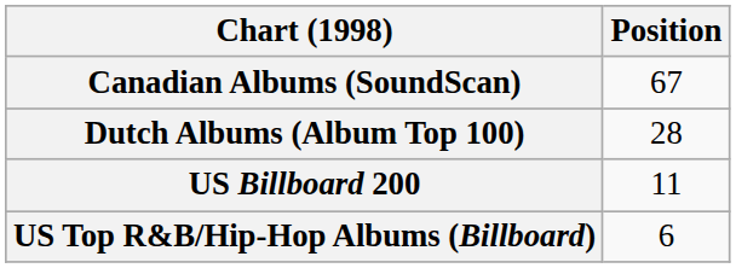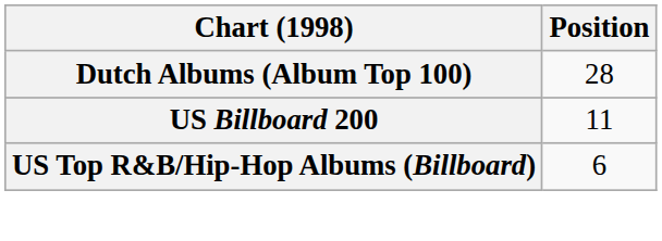 <table class="wikitable sortable plainrowheaders" style="text-align:center;">
 <tr>
 <th scope="col">Chart (1998)</th>
 <th scope="col">Position</th>
-</tr>
-<tr>
-<th scope="row">Canadian Albums (SoundScan)</th>
-<td>67</td>
 </tr>
 <tr>
 <th scope="row">Dutch Albums (Album Top 100)</th>
 <td>28</td>
 </tr>
 <tr>
 <th scope="row">US <em>Billboard</em> 200</th>
 <td>11</td>
 </tr>
 <tr>
 <th scope="row">US Top R&B/Hip-Hop Albums (<em>Billboard</em>)</th>
 <td>6</td>
 </tr>
 </table>
